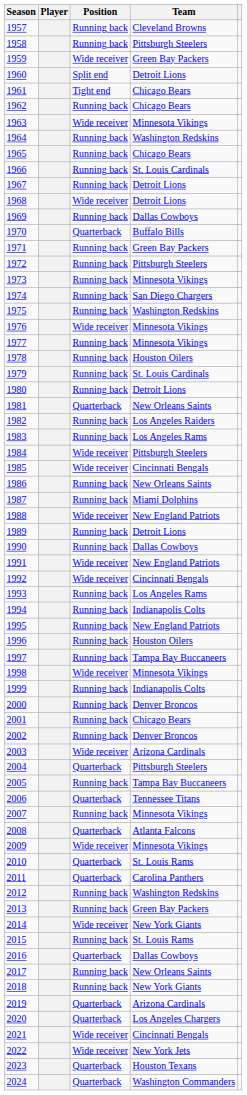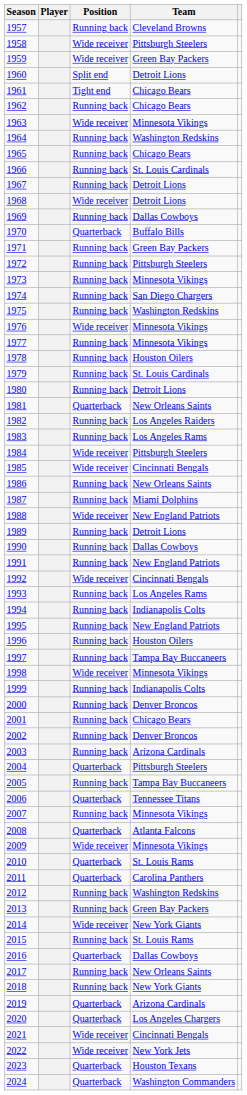 <table class="wikitable sortable plainrowheaders">
 <tr>
 <th>Season</th>
 <th>Player</th>
 <th>Position</th>
 <th>Team</th>
 <th class="unsortable"></th>
 </tr>
 <tr>
 <td><a href='#'>1957</a></td>
 <th scope="row"></th>
 <td><a href='#'>Running back</a></td>
 <td><a href='#'>Cleveland Browns</a></td>
 <td></td>
 </tr>
 <tr>
 <td><a href='#'>1958</a></td>
 <th scope="row"></th>
-<td><a href='#'>Running back</a></td>
+<td><a href='#'>Wide receiver</a></td>
 <td><a href='#'>Pittsburgh Steelers</a></td>
 <td></td>
 </tr>
 <tr>
 <td><a href='#'>1959</a></td>
 <th scope="row"></th>
 <td><a href='#'>Wide receiver</a></td>
 <td><a href='#'>Green Bay Packers</a></td>
 <td></td>
 </tr>
 <tr>
 <td><a href='#'>1960</a></td>
 <th scope="row"></th>
 <td><a href='#'>Split end</a></td>
 <td><a href='#'>Detroit Lions</a></td>
 <td></td>
 </tr>
 <tr>
 <td><a href='#'>1961</a></td>
 <th scope="row"></th>
 <td><a href='#'>Tight end</a></td>
 <td><a href='#'>Chicago Bears</a></td>
 <td></td>
 </tr>
 <tr>
 <td><a href='#'>1962</a></td>
 <th scope="row"></th>
 <td><a href='#'>Running back</a></td>
 <td><a href='#'>Chicago Bears</a></td>
 <td></td>
 </tr>
 <tr>
 <td><a href='#'>1963</a></td>
 <th scope="row"></th>
 <td><a href='#'>Wide receiver</a></td>
 <td><a href='#'>Minnesota Vikings</a></td>
 <td></td>
 </tr>
 <tr>
 <td><a href='#'>1964</a></td>
 <th scope="row"></th>
 <td><a href='#'>Running back</a></td>
 <td><a href='#'>Washington Redskins</a></td>
 <td></td>
 </tr>
 <tr>
 <td><a href='#'>1965</a></td>
 <th scope="row"></th>
 <td><a href='#'>Running back</a></td>
 <td><a href='#'>Chicago Bears</a></td>
 <td></td>
 </tr>
 <tr>
 <td><a href='#'>1966</a></td>
 <th scope="row"></th>
 <td><a href='#'>Running back</a></td>
 <td><a href='#'>St. Louis Cardinals</a></td>
 <td></td>
 </tr>
 <tr>
 <td><a href='#'>1967</a></td>
 <th scope="row"></th>
 <td><a href='#'>Running back</a></td>
 <td><a href='#'>Detroit Lions</a></td>
 <td></td>
 </tr>
 <tr>
 <td><a href='#'>1968</a></td>
 <th scope="row"></th>
 <td><a href='#'>Wide receiver</a></td>
 <td><a href='#'>Detroit Lions</a></td>
 <td></td>
 </tr>
 <tr>
 <td><a href='#'>1969</a></td>
 <th scope="row"></th>
 <td><a href='#'>Running back</a></td>
 <td><a href='#'>Dallas Cowboys</a></td>
 <td></td>
 </tr>
 <tr>
 <td><a href='#'>1970</a></td>
 <th scope="row"></th>
 <td><a href='#'>Quarterback</a></td>
 <td><a href='#'>Buffalo Bills</a></td>
 <td></td>
 </tr>
 <tr>
 <td><a href='#'>1971</a></td>
 <th scope="row"></th>
 <td><a href='#'>Running back</a></td>
 <td><a href='#'>Green Bay Packers</a></td>
 <td></td>
 </tr>
 <tr>
 <td><a href='#'>1972</a></td>
 <th scope="row"></th>
 <td><a href='#'>Running back</a></td>
 <td><a href='#'>Pittsburgh Steelers</a></td>
 <td></td>
 </tr>
 <tr>
 <td><a href='#'>1973</a></td>
 <th scope="row"></th>
 <td><a href='#'>Running back</a></td>
 <td><a href='#'>Minnesota Vikings</a></td>
 <td></td>
 </tr>
 <tr>
 <td><a href='#'>1974</a></td>
 <th scope="row"></th>
 <td><a href='#'>Running back</a></td>
 <td><a href='#'>San Diego Chargers</a></td>
 <td></td>
 </tr>
 <tr>
 <td><a href='#'>1975</a></td>
 <th scope="row"></th>
 <td><a href='#'>Running back</a></td>
 <td><a href='#'>Washington Redskins</a></td>
 <td></td>
 </tr>
 <tr>
 <td><a href='#'>1976</a></td>
 <th scope="row"></th>
 <td><a href='#'>Wide receiver</a></td>
 <td><a href='#'>Minnesota Vikings</a></td>
 <td></td>
 </tr>
 <tr>
 <td><a href='#'>1977</a></td>
 <th scope="row"></th>
 <td><a href='#'>Running back</a></td>
 <td><a href='#'>Minnesota Vikings</a></td>
 <td></td>
 </tr>
 <tr>
 <td><a href='#'>1978</a></td>
 <th scope="row"></th>
 <td><a href='#'>Running back</a></td>
 <td><a href='#'>Houston Oilers</a></td>
 <td></td>
 </tr>
 <tr>
 <td><a href='#'>1979</a></td>
 <th scope="row"></th>
 <td><a href='#'>Running back</a></td>
 <td><a href='#'>St. Louis Cardinals</a></td>
 <td></td>
 </tr>
 <tr>
 <td><a href='#'>1980</a></td>
 <th scope="row"></th>
 <td><a href='#'>Running back</a></td>
 <td><a href='#'>Detroit Lions</a></td>
 <td></td>
 </tr>
 <tr>
 <td><a href='#'>1981</a></td>
 <th scope="row"></th>
 <td><a href='#'>Quarterback</a></td>
 <td><a href='#'>New Orleans Saints</a></td>
 <td></td>
 </tr>
 <tr>
 <td><a href='#'>1982</a></td>
 <th scope="row"></th>
 <td><a href='#'>Running back</a></td>
 <td><a href='#'>Los Angeles Raiders</a></td>
 <td></td>
 </tr>
 <tr>
 <td><a href='#'>1983</a></td>
 <th scope="row"></th>
 <td><a href='#'>Running back</a></td>
 <td><a href='#'>Los Angeles Rams</a></td>
 <td></td>
 </tr>
 <tr>
 <td><a href='#'>1984</a></td>
 <th scope="row"></th>
 <td><a href='#'>Wide receiver</a></td>
 <td><a href='#'>Pittsburgh Steelers</a></td>
 <td></td>
 </tr>
 <tr>
 <td><a href='#'>1985</a></td>
 <th scope="row"></th>
 <td><a href='#'>Wide receiver</a></td>
 <td><a href='#'>Cincinnati Bengals</a></td>
 <td></td>
 </tr>
 <tr>
 <td><a href='#'>1986</a></td>
 <th scope="row"></th>
 <td><a href='#'>Running back</a></td>
 <td><a href='#'>New Orleans Saints</a></td>
 <td></td>
 </tr>
 <tr>
 <td><a href='#'>1987</a></td>
 <th scope="row"></th>
 <td><a href='#'>Running back</a></td>
 <td><a href='#'>Miami Dolphins</a></td>
 <td></td>
 </tr>
 <tr>
 <td><a href='#'>1988</a></td>
 <th scope="row"></th>
 <td><a href='#'>Wide receiver</a></td>
 <td><a href='#'>New England Patriots</a></td>
 <td></td>
 </tr>
 <tr>
 <td><a href='#'>1989</a></td>
 <th scope="row"></th>
 <td><a href='#'>Running back</a></td>
 <td><a href='#'>Detroit Lions</a></td>
 <td></td>
 </tr>
 <tr>
 <td><a href='#'>1990</a></td>
 <th scope="row"></th>
 <td><a href='#'>Running back</a></td>
 <td><a href='#'>Dallas Cowboys</a></td>
 <td></td>
 </tr>
 <tr>
 <td><a href='#'>1991</a></td>
 <th scope="row"></th>
-<td><a href='#'>Wide receiver</a></td>
+<td><a href='#'>Running back</a></td>
 <td><a href='#'>New England Patriots</a></td>
 <td></td>
 </tr>
 <tr>
 <td><a href='#'>1992</a></td>
 <th scope="row"></th>
 <td><a href='#'>Wide receiver</a></td>
 <td><a href='#'>Cincinnati Bengals</a></td>
 <td></td>
 </tr>
 <tr>
 <td><a href='#'>1993</a></td>
 <th scope="row"></th>
 <td><a href='#'>Running back</a></td>
 <td><a href='#'>Los Angeles Rams</a></td>
 <td></td>
 </tr>
 <tr>
 <td><a href='#'>1994</a></td>
 <th scope="row"></th>
 <td><a href='#'>Running back</a></td>
 <td><a href='#'>Indianapolis Colts</a></td>
 <td></td>
 </tr>
 <tr>
 <td><a href='#'>1995</a></td>
 <th scope="row"></th>
 <td><a href='#'>Running back</a></td>
 <td><a href='#'>New England Patriots</a></td>
 <td></td>
 </tr>
 <tr>
 <td><a href='#'>1996</a></td>
 <th scope="row"></th>
 <td><a href='#'>Running back</a></td>
 <td><a href='#'>Houston Oilers</a></td>
 <td></td>
 </tr>
 <tr>
 <td><a href='#'>1997</a></td>
 <th scope="row"></th>
 <td><a href='#'>Running back</a></td>
 <td><a href='#'>Tampa Bay Buccaneers</a></td>
 <td></td>
 </tr>
 <tr>
 <td><a href='#'>1998</a></td>
 <th scope="row"></th>
 <td><a href='#'>Wide receiver</a></td>
 <td><a href='#'>Minnesota Vikings</a></td>
 <td></td>
 </tr>
 <tr>
 <td><a href='#'>1999</a></td>
 <th scope="row"></th>
 <td><a href='#'>Running back</a></td>
 <td><a href='#'>Indianapolis Colts</a></td>
 <td></td>
 </tr>
 <tr>
 <td><a href='#'>2000</a></td>
 <th scope="row"></th>
 <td><a href='#'>Running back</a></td>
 <td><a href='#'>Denver Broncos</a></td>
 <td></td>
 </tr>
 <tr>
 <td><a href='#'>2001</a></td>
 <th scope="row"></th>
 <td><a href='#'>Running back</a></td>
 <td><a href='#'>Chicago Bears</a></td>
 <td></td>
 </tr>
 <tr>
 <td><a href='#'>2002</a></td>
 <th scope="row"></th>
 <td><a href='#'>Running back</a></td>
 <td><a href='#'>Denver Broncos</a></td>
 <td></td>
 </tr>
 <tr>
 <td><a href='#'>2003</a></td>
 <th scope="row"></th>
-<td><a href='#'>Wide receiver</a></td>
+<td><a href='#'>Running back</a></td>
 <td><a href='#'>Arizona Cardinals</a></td>
 <td></td>
 </tr>
 <tr>
 <td><a href='#'>2004</a></td>
 <th scope="row"></th>
 <td><a href='#'>Quarterback</a></td>
 <td><a href='#'>Pittsburgh Steelers</a></td>
 <td></td>
 </tr>
 <tr>
 <td><a href='#'>2005</a></td>
 <th scope="row"></th>
 <td><a href='#'>Running back</a></td>
 <td><a href='#'>Tampa Bay Buccaneers</a></td>
 <td></td>
 </tr>
 <tr>
 <td><a href='#'>2006</a></td>
 <th scope="row"></th>
 <td><a href='#'>Quarterback</a></td>
 <td><a href='#'>Tennessee Titans</a></td>
 <td></td>
 </tr>
 <tr>
 <td><a href='#'>2007</a></td>
 <th scope="row"></th>
 <td><a href='#'>Running back</a></td>
 <td><a href='#'>Minnesota Vikings</a></td>
 <td></td>
 </tr>
 <tr>
 <td><a href='#'>2008</a></td>
 <th scope="row"></th>
 <td><a href='#'>Quarterback</a></td>
 <td><a href='#'>Atlanta Falcons</a></td>
 <td></td>
 </tr>
 <tr>
 <td><a href='#'>2009</a></td>
 <th scope="row"></th>
 <td><a href='#'>Wide receiver</a></td>
 <td><a href='#'>Minnesota Vikings</a></td>
 <td></td>
 </tr>
 <tr>
 <td><a href='#'>2010</a></td>
 <th scope="row"></th>
 <td><a href='#'>Quarterback</a></td>
 <td><a href='#'>St. Louis Rams</a></td>
 <td></td>
 </tr>
 <tr>
 <td><a href='#'>2011</a></td>
 <th scope="row"></th>
 <td><a href='#'>Quarterback</a></td>
 <td><a href='#'>Carolina Panthers</a></td>
 <td></td>
 </tr>
 <tr>
 <td><a href='#'>2012</a></td>
 <th scope="row"></th>
 <td><a href='#'>Running back</a></td>
 <td><a href='#'>Washington Redskins</a></td>
 <td></td>
 </tr>
 <tr>
 <td><a href='#'>2013</a></td>
 <th scope="row"></th>
 <td><a href='#'>Running back</a></td>
 <td><a href='#'>Green Bay Packers</a></td>
 <td></td>
 </tr>
 <tr>
 <td><a href='#'>2014</a></td>
 <th scope="row"></th>
 <td><a href='#'>Wide receiver</a></td>
 <td><a href='#'>New York Giants</a></td>
 <td></td>
 </tr>
 <tr>
 <td><a href='#'>2015</a></td>
 <th scope="row"></th>
 <td><a href='#'>Running back</a></td>
 <td><a href='#'>St. Louis Rams</a></td>
 <td></td>
 </tr>
 <tr>
 <td><a href='#'>2016</a></td>
 <th scope="row"></th>
 <td><a href='#'>Quarterback</a></td>
 <td><a href='#'>Dallas Cowboys</a></td>
 <td></td>
 </tr>
 <tr>
 <td><a href='#'>2017</a></td>
 <th scope="row"></th>
 <td><a href='#'>Running back</a></td>
 <td><a href='#'>New Orleans Saints</a></td>
 <td></td>
 </tr>
 <tr>
 <td><a href='#'>2018</a></td>
 <th scope="row"></th>
 <td><a href='#'>Running back</a></td>
 <td><a href='#'>New York Giants</a></td>
 <td></td>
 </tr>
 <tr>
 <td><a href='#'>2019</a></td>
 <th scope="row"></th>
 <td><a href='#'>Quarterback</a></td>
 <td><a href='#'>Arizona Cardinals</a></td>
 <td></td>
 </tr>
 <tr>
 <td><a href='#'>2020</a></td>
 <th scope="row"></th>
 <td><a href='#'>Quarterback</a></td>
 <td><a href='#'>Los Angeles Chargers</a></td>
 <td></td>
 </tr>
 <tr>
 <td><a href='#'>2021</a></td>
 <th scope="row"></th>
 <td><a href='#'>Wide receiver</a></td>
 <td><a href='#'>Cincinnati Bengals</a></td>
 <td></td>
 </tr>
 <tr>
 <td><a href='#'>2022</a></td>
 <th scope="row"></th>
 <td><a href='#'>Wide receiver</a></td>
 <td><a href='#'>New York Jets</a></td>
 <td></td>
 </tr>
 <tr>
 <td><a href='#'>2023</a></td>
 <th scope="row"></th>
 <td><a href='#'>Quarterback</a></td>
 <td><a href='#'>Houston Texans</a></td>
 <td></td>
 </tr>
 <tr>
 <td><a href='#'>2024</a></td>
 <th scope="row"></th>
 <td><a href='#'>Quarterback</a></td>
 <td><a href='#'>Washington Commanders</a></td>
 <td></td>
 </tr>
 </table>
